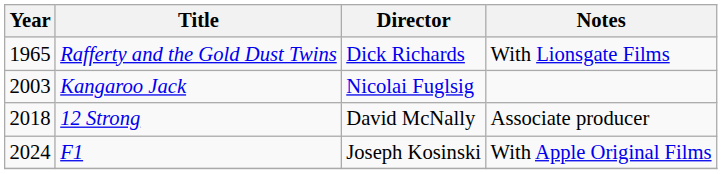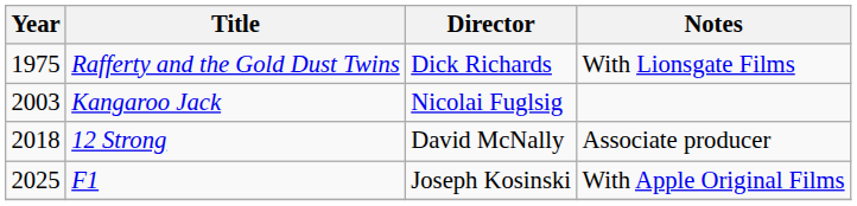 <table class="wikitable">
 <tr>
 <th>Year</th>
 <th>Title</th>
 <th>Director</th>
 <th>Notes</th>
 </tr>
 <tr>
-<td>1965</td>
+<td>1975</td>
 <td><em><a href='#'>Rafferty and the Gold Dust Twins</a></em></td>
 <td><a href='#'>Dick Richards</a></td>
 <td>With <a href='#'>Lionsgate Films</a></td>
 </tr>
 <tr>
 <td>2003</td>
 <td><em><a href='#'>Kangaroo Jack</a></em></td>
 <td><a href='#'>Nicolai Fuglsig</a></td>
 <td></td>
 </tr>
 <tr>
 <td>2018</td>
 <td><em><a href='#'>12 Strong</a></em></td>
 <td>David McNally</td>
 <td>Associate producer</td>
 </tr>
 <tr>
-<td>2024</td>
+<td>2025</td>
 <td><em><a href='#'>F1</a></em></td>
 <td>Joseph Kosinski</td>
 <td>With <a href='#'>Apple Original Films</a></td>
 </tr>
 <tr>
 </tr>
 </table>
